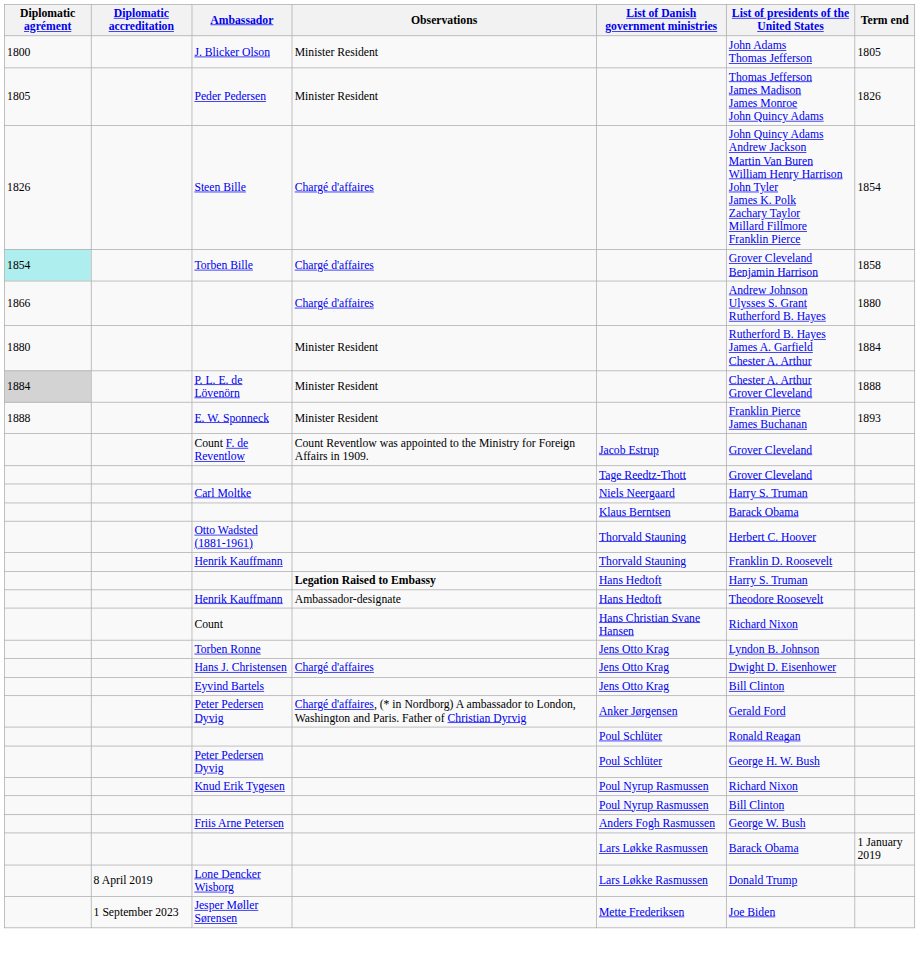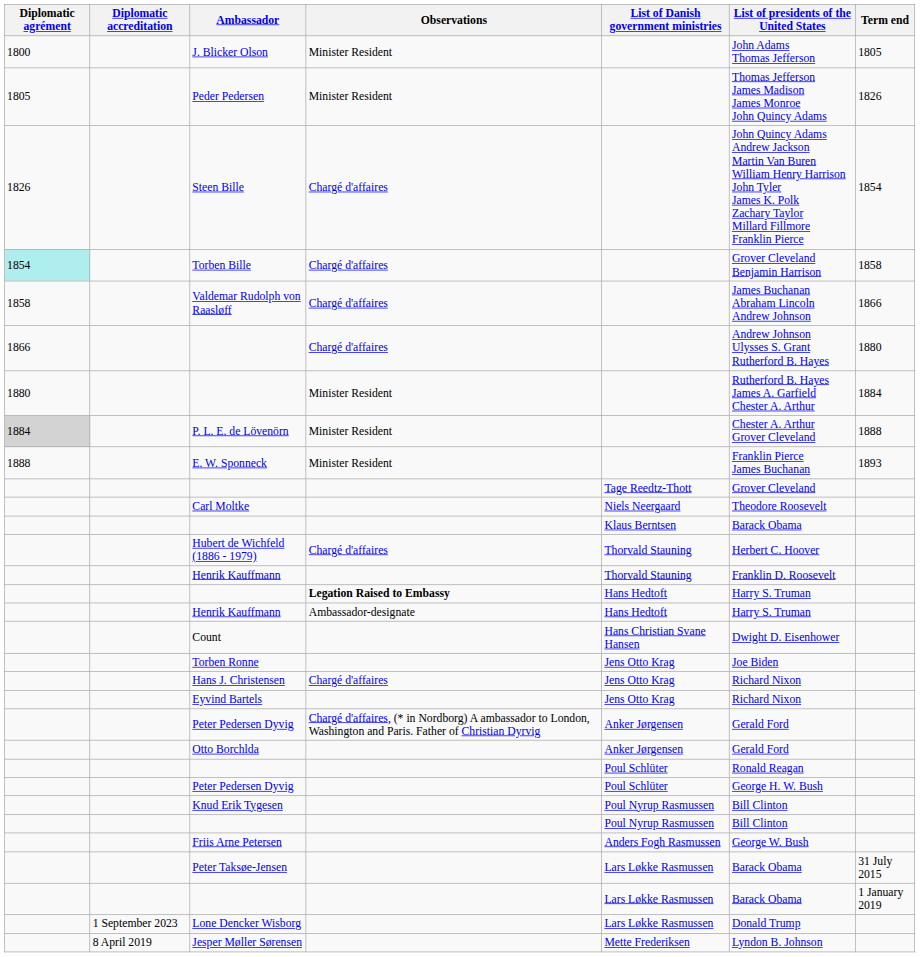 <table class="wikitable sortable">
 <tr>
 <th>Diplomatic <a href='#'>agrément</a></th>
 <th><a href='#'>Diplomatic accreditation</a></th>
 <th><a href='#'>Ambassador</a></th>
 <th>Observations</th>
 <th><a href='#'>List of Danish government ministries</a></th>
 <th><a href='#'>List of presidents of the United States</a></th>
 <th>Term end</th>
 </tr>
 <tr>
 <td>1800</td>
 <td></td>
 <td><a href='#'>J. Blicker Olson</a></td>
 <td>Minister Resident</td>
 <td></td>
 <td><a href='#'>John Adams</a><br><a href='#'>Thomas Jefferson</a></td>
 <td>1805</td>
 </tr>
 <tr>
 <td>1805</td>
 <td></td>
 <td><a href='#'>Peder Pedersen</a></td>
 <td>Minister Resident</td>
 <td></td>
 <td><a href='#'>Thomas Jefferson</a><br><a href='#'>James Madison</a><br><a href='#'>James Monroe</a><br><a href='#'>John Quincy Adams</a></td>
 <td>1826</td>
 </tr>
 <tr>
 <td>1826</td>
 <td></td>
 <td><a href='#'>Steen Bille</a></td>
 <td><a href='#'>Chargé d'affaires</a></td>
 <td></td>
 <td><a href='#'>John Quincy Adams</a><br><a href='#'>Andrew Jackson</a><br><a href='#'>Martin Van Buren</a><br><a href='#'>William Henry Harrison</a><br><a href='#'>John Tyler</a><br><a href='#'>James K. Polk</a><br><a href='#'>Zachary Taylor</a><br><a href='#'>Millard Fillmore</a><br><a href='#'>Franklin Pierce</a></td>
 <td>1854</td>
 </tr>
 <tr>
 <td style="background: paleturquoise;">1854</td>
 <td></td>
 <td><a href='#'>Torben Bille</a></td>
 <td><a href='#'>Chargé d'affaires</a></td>
 <td></td>
 <td><a href='#'>Grover Cleveland</a><br><a href='#'>Benjamin Harrison</a></td>
 <td>1858</td>
 </tr>
 <tr>
+<td>1858</td>
+<td></td>
+<td><a href='#'>Valdemar Rudolph von Raasløff</a></td>
+<td><a href='#'>Chargé d'affaires</a></td>
+<td></td>
+<td><a href='#'>James Buchanan</a><br><a href='#'>Abraham Lincoln</a><br><a href='#'>Andrew Johnson</a></td>
+<td>1866</td>
+</tr>
+<tr>
 <td>1866</td>
 <td></td>
 <td></td>
 <td><a href='#'>Chargé d'affaires</a></td>
 <td></td>
 <td><a href='#'>Andrew Johnson</a><br><a href='#'>Ulysses S. Grant</a><br><a href='#'>Rutherford B. Hayes</a></td>
 <td>1880</td>
 </tr>
 <tr>
 <td>1880</td>
 <td></td>
 <td></td>
 <td>Minister Resident</td>
 <td></td>
 <td><a href='#'>Rutherford B. Hayes</a><br><a href='#'>James A. Garfield</a><br><a href='#'>Chester A. Arthur</a></td>
 <td>1884</td>
 </tr>
 <tr>
 <td style="background: lightgrey;">1884</td>
 <td></td>
 <td><a href='#'>P. L. E. de Lövenörn</a></td>
 <td>Minister Resident</td>
 <td></td>
 <td><a href='#'>Chester A. Arthur</a><br><a href='#'>Grover Cleveland</a></td>
 <td>1888</td>
 </tr>
 <tr>
 <td>1888</td>
 <td></td>
 <td><a href='#'>E. W. Sponneck</a></td>
 <td>Minister Resident</td>
 <td></td>
 <td><a href='#'>Franklin Pierce</a><br><a href='#'>James Buchanan</a></td>
 <td>1893</td>
 </tr>
 <tr>
 <td></td>
 <td></td>
-<td>Count <a href='#'>F. de Reventlow</a></td>
-<td>Count Reventlow was appointed to the Ministry for Foreign Affairs in 1909.</td>
-<td><a href='#'>Jacob Estrup</a></td>
-<td><a href='#'>Grover Cleveland</a></td>
-<td></td>
-</tr>
-<tr>
-<td></td>
-<td></td>
 <td></td>
 <td></td>
 <td><a href='#'>Tage Reedtz-Thott</a></td>
 <td><a href='#'>Grover Cleveland</a></td>
 <td></td>
 </tr>
 <tr>
 <td></td>
 <td></td>
 <td><a href='#'>Carl Moltke</a></td>
 <td></td>
 <td><a href='#'>Niels Neergaard</a></td>
-<td><a href='#'>Harry S. Truman</a></td>
+<td><a href='#'>Theodore Roosevelt</a></td>
 <td></td>
 </tr>
 <tr>
 <td></td>
 <td></td>
 <td></td>
 <td></td>
 <td><a href='#'>Klaus Berntsen</a></td>
 <td><a href='#'>Barack Obama</a></td>
 <td></td>
 </tr>
 <tr>
 <td></td>
 <td></td>
-<td><a href='#'>Otto Wadsted (1881-1961)</a></td>
-<td></td>
+<td><a href='#'>Hubert de Wichfeld (1886 - 1979)</a></td>
+<td><a href='#'>Chargé d'affaires</a></td>
 <td><a href='#'>Thorvald Stauning</a></td>
 <td><a href='#'>Herbert C. Hoover</a></td>
 <td></td>
 </tr>
 <tr>
 <td></td>
 <td></td>
 <td><a href='#'>Henrik Kauffmann</a></td>
 <td></td>
 <td><a href='#'>Thorvald Stauning</a></td>
 <td><a href='#'>Franklin D. Roosevelt</a></td>
 <td></td>
 </tr>
 <tr>
 <td></td>
 <td></td>
 <td></td>
 <td><strong>Legation Raised to Embassy</strong></td>
 <td><a href='#'>Hans Hedtoft</a></td>
 <td><a href='#'>Harry S. Truman</a></td>
 <td></td>
 </tr>
 <tr>
 <td></td>
 <td></td>
 <td><a href='#'>Henrik Kauffmann</a></td>
 <td>Ambassador-designate</td>
 <td><a href='#'>Hans Hedtoft</a></td>
-<td><a href='#'>Theodore Roosevelt</a></td>
+<td><a href='#'>Harry S. Truman</a></td>
 <td></td>
 </tr>
 <tr>
 <td></td>
 <td></td>
 <td>Count </td>
 <td></td>
 <td><a href='#'>Hans Christian Svane Hansen</a></td>
-<td><a href='#'>Richard Nixon</a></td>
+<td><a href='#'>Dwight D. Eisenhower</a></td>
 <td></td>
 </tr>
 <tr>
 <td></td>
 <td></td>
 <td><a href='#'>Torben Ronne</a></td>
 <td></td>
 <td><a href='#'>Jens Otto Krag</a></td>
-<td><a href='#'>Lyndon B. Johnson</a></td>
+<td><a href='#'>Joe Biden</a></td>
 <td></td>
 </tr>
 <tr>
 <td></td>
 <td></td>
 <td><a href='#'>Hans J. Christensen</a></td>
 <td><a href='#'>Chargé d'affaires</a></td>
 <td><a href='#'>Jens Otto Krag</a></td>
-<td><a href='#'>Dwight D. Eisenhower</a></td>
+<td><a href='#'>Richard Nixon</a></td>
 <td></td>
 </tr>
 <tr>
 <td></td>
 <td></td>
 <td><a href='#'>Eyvind Bartels</a></td>
 <td></td>
 <td><a href='#'>Jens Otto Krag</a></td>
-<td><a href='#'>Bill Clinton</a></td>
+<td><a href='#'>Richard Nixon</a></td>
 <td></td>
 </tr>
 <tr>
 <td></td>
 <td></td>
 <td><a href='#'>Peter Pedersen Dyvig</a></td>
 <td><a href='#'>Chargé d'affaires</a>, (* in Nordborg) A ambassador to London, Washington and Paris. Father of <a href='#'>Christian Dyrvig</a></td>
+<td><a href='#'>Anker Jørgensen</a></td>
+<td><a href='#'>Gerald Ford</a></td>
+<td></td>
+</tr>
+<tr>
+<td></td>
+<td></td>
+<td><a href='#'>Otto Borchlda</a></td>
+<td></td>
 <td><a href='#'>Anker Jørgensen</a></td>
 <td><a href='#'>Gerald Ford</a></td>
 <td></td>
 </tr>
 <tr>
 <td></td>
 <td></td>
 <td></td>
 <td></td>
 <td><a href='#'>Poul Schlüter</a></td>
 <td><a href='#'>Ronald Reagan</a></td>
 <td></td>
 </tr>
 <tr>
 <td></td>
 <td></td>
 <td><a href='#'>Peter Pedersen Dyvig</a></td>
 <td></td>
 <td><a href='#'>Poul Schlüter</a></td>
 <td><a href='#'>George H. W. Bush</a></td>
 <td></td>
 </tr>
 <tr>
 <td></td>
 <td></td>
 <td><a href='#'>Knud Erik Tygesen</a></td>
 <td></td>
 <td><a href='#'>Poul Nyrup Rasmussen</a></td>
-<td><a href='#'>Richard Nixon</a></td>
+<td><a href='#'>Bill Clinton</a></td>
 <td></td>
 </tr>
 <tr>
 <td></td>
 <td></td>
 <td></td>
 <td></td>
 <td><a href='#'>Poul Nyrup Rasmussen</a></td>
 <td><a href='#'>Bill Clinton</a></td>
 <td></td>
 </tr>
 <tr>
 <td></td>
 <td></td>
 <td><a href='#'>Friis Arne Petersen</a></td>
 <td></td>
 <td><a href='#'>Anders Fogh Rasmussen</a></td>
 <td><a href='#'>George W. Bush</a></td>
 <td></td>
 </tr>
 <tr>
 <td></td>
 <td></td>
+<td><a href='#'>Peter Taksøe-Jensen</a></td>
+<td></td>
+<td><a href='#'>Lars Løkke Rasmussen</a></td>
+<td><a href='#'>Barack Obama</a></td>
+<td>31 July 2015</td>
+</tr>
+<tr>
+<td></td>
+<td></td>
 <td></td>
 <td></td>
 <td><a href='#'>Lars Løkke Rasmussen</a></td>
 <td><a href='#'>Barack Obama</a></td>
 <td>1 January 2019</td>
 </tr>
 <tr>
 <td></td>
-<td>8 April 2019</td>
+<td>1 September 2023</td>
 <td><a href='#'>Lone Dencker Wisborg</a></td>
 <td></td>
 <td><a href='#'>Lars Løkke Rasmussen</a></td>
 <td><a href='#'>Donald Trump</a></td>
 <td></td>
 </tr>
 <tr>
 <td></td>
-<td>1 September 2023</td>
+<td>8 April 2019</td>
 <td><a href='#'>Jesper Møller Sørensen</a></td>
 <td></td>
 <td><a href='#'>Mette Frederiksen</a></td>
-<td><a href='#'>Joe Biden</a></td>
+<td><a href='#'>Lyndon B. Johnson</a></td>
 </tr>
 </table>
